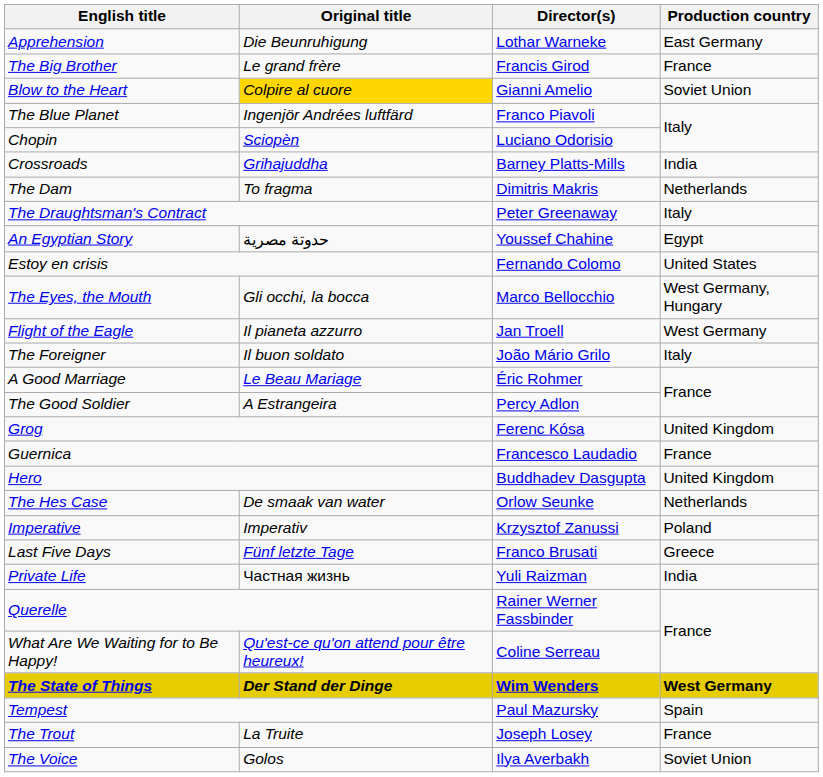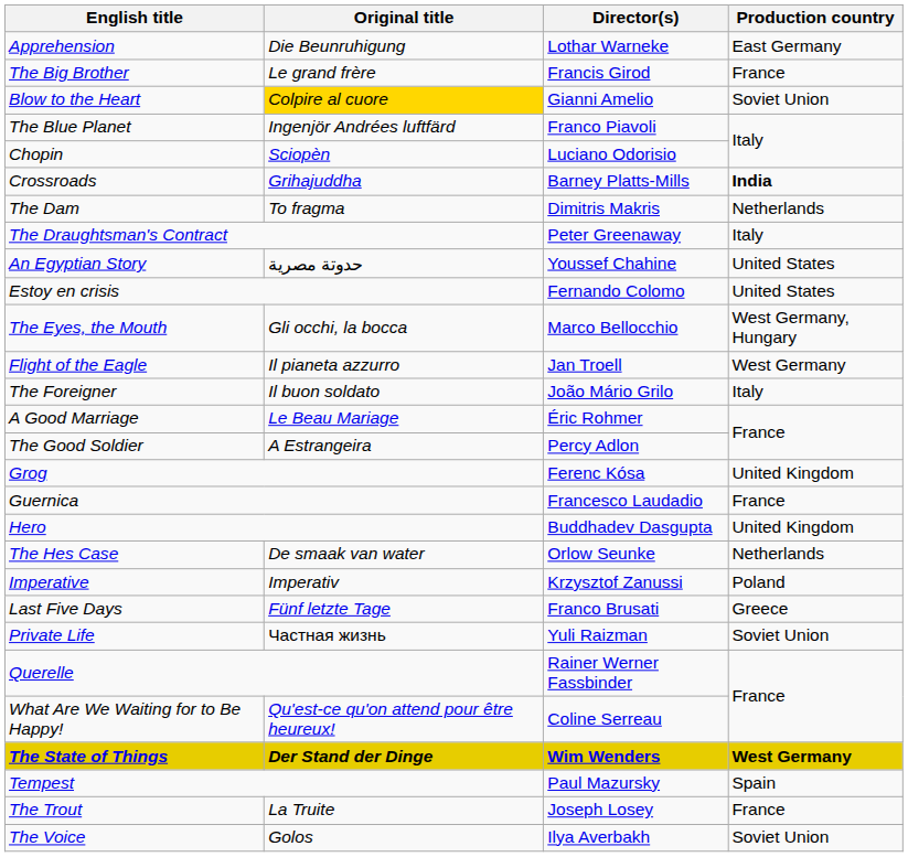 <table class="wikitable" width="95%">
 <tr>
 <th>English title</th>
 <th>Original title</th>
 <th>Director(s)</th>
 <th>Production country</th>
 </tr>
 <tr>
 <td><em><a href='#'>Apprehension</a></em></td>
 <td data-sort-value="Beunruhigung"><em>Die Beunruhigung</em></td>
 <td data-sort-value="Warneke"><a href='#'>Lothar Warneke</a></td>
 <td>East Germany</td>
 </tr>
 <tr>
 <td data-sort-value="Big"><em><a href='#'>The Big Brother</a></em></td>
 <td data-sort-value="Grand"><em>Le grand frère</em></td>
 <td data-sort-value="Girod"><a href='#'>Francis Girod</a></td>
 <td>France</td>
 </tr>
 <tr>
 <td><em><a href='#'>Blow to the Heart</a></em></td>
 <td style="background: gold;"><em>Colpire al cuore</em></td>
 <td data-sort-value="Amelio"><a href='#'>Gianni Amelio</a></td>
 <td>Soviet Union</td>
 </tr>
 <tr>
 <td data-sort-value="Blue"><em>The Blue Planet</em></td>
 <td><em>Ingenjör Andrées luftfärd</em></td>
 <td data-sort-value="Piavoli"><a href='#'>Franco Piavoli</a></td>
 <td rowspan="2">Italy</td>
 </tr>
 <tr>
 <td><em>Chopin</em></td>
 <td><em><a href='#'>Sciopèn</a></em></td>
 <td data-sort-value="Odorisio"><a href='#'>Luciano Odorisio</a></td>
 </tr>
 <tr>
 <td><em>Crossroads</em></td>
 <td><em><a href='#'>Grihajuddha</a></em></td>
 <td data-sort-value="Platts"><a href='#'>Barney Platts-Mills</a></td>
-<td>India</td>
+<td><strong>India</strong></td>
 </tr>
 <tr>
 <td data-sort-value="Dam"><em>The Dam</em></td>
 <td data-sort-value="Fragma"><em>To fragma</em></td>
 <td data-sort-value="Makris"><a href='#'>Dimitris Makris</a></td>
 <td>Netherlands</td>
 </tr>
 <tr>
 <td colspan="2" data-sort-value="Draughtsman"><em><a href='#'>The Draughtsman's Contract</a></em></td>
 <td data-sort-value="Greenaway"><a href='#'>Peter Greenaway</a></td>
 <td>Italy</td>
 </tr>
 <tr>
 <td data-sort-value="Egyptian"><em><a href='#'>An Egyptian Story</a></em></td>
 <td>حدوتة مصرية</td>
 <td data-sort-value="Chahine"><a href='#'>Youssef Chahine</a></td>
-<td>Egypt</td>
+<td>United States</td>
 </tr>
 <tr>
 <td colspan="2"><em>Estoy en crisis</em></td>
 <td><a href='#'>Fernando Colomo</a></td>
 <td>United States</td>
 </tr>
 <tr>
 <td data-sort-value="Eyes"><em><a href='#'>The Eyes, the Mouth</a></em></td>
 <td data-sort-value="Occhi"><em>Gli occhi, la bocca</em></td>
 <td data-sort-value="Bellocchio"><a href='#'>Marco Bellocchio</a></td>
 <td>West Germany, Hungary</td>
 </tr>
 <tr>
 <td><em><a href='#'>Flight of the Eagle</a></em></td>
 <td data-sort-value="Pianeta"><em>Il pianeta azzurro</em></td>
 <td data-sort-value="Troell"><a href='#'>Jan Troell</a></td>
 <td>West Germany</td>
 </tr>
 <tr>
 <td data-sort-value="Foreigner"><em>The Foreigner</em></td>
 <td data-sort-value="Buon"><em>Il buon soldato</em></td>
 <td data-sort-value="Grilo"><a href='#'>João Mário Grilo</a></td>
 <td>Italy</td>
 </tr>
 <tr>
 <td data-sort-value="Good M"><em>A Good Marriage</em></td>
 <td data-sort-value="Beau"><em><a href='#'>Le Beau Mariage</a></em></td>
 <td data-sort-value="Rohmer"><a href='#'>Éric Rohmer</a></td>
 <td rowspan="2">France</td>
 </tr>
 <tr>
 <td data-sort-value="Good S"><em>The Good Soldier</em></td>
 <td data-sort-value="Estrangeira"><em>A Estrangeira</em></td>
 <td data-sort-value="Adlon"><a href='#'>Percy Adlon</a></td>
 </tr>
 <tr>
 <td colspan="2"><em><a href='#'>Grog</a></em></td>
 <td data-sort-value="Kosa"><a href='#'>Ferenc Kósa</a></td>
 <td>United Kingdom</td>
 </tr>
 <tr>
 <td colspan="2"><em>Guernica</em></td>
 <td data-sort-value="Laudadio"><a href='#'>Francesco Laudadio</a></td>
 <td>France</td>
 </tr>
 <tr>
 <td colspan="2"><em><a href='#'>Hero</a></em></td>
 <td data-sort-value="Dasgupta"><a href='#'>Buddhadev Dasgupta</a></td>
 <td>United Kingdom</td>
 </tr>
 <tr>
 <td data-sort-value="Hes"><em><a href='#'>The Hes Case</a></em></td>
 <td><em>De smaak van water</em></td>
 <td data-sort-value="Seunke"><a href='#'>Orlow Seunke</a></td>
 <td>Netherlands</td>
 </tr>
 <tr>
 <td><em><a href='#'>Imperative</a></em></td>
 <td><em>Imperativ</em></td>
 <td data-sort-value="Zanussi"><a href='#'>Krzysztof Zanussi</a></td>
 <td>Poland</td>
 </tr>
 <tr>
 <td data-sort-value="Last"><em>Last Five Days</em></td>
 <td><em><a href='#'>Fünf letzte Tage</a></em></td>
 <td data-sort-value="Brusati"><a href='#'>Franco Brusati</a></td>
 <td>Greece</td>
 </tr>
 <tr>
 <td><em><a href='#'>Private Life</a></em></td>
 <td>Частная жизнь</td>
 <td data-sort-value="Raizman"><a href='#'>Yuli Raizman</a></td>
-<td>India</td>
+<td>Soviet Union</td>
 </tr>
 <tr>
 <td colspan="2"><em><a href='#'>Querelle</a></em></td>
 <td data-sort-value="Fassbinder"><a href='#'>Rainer Werner Fassbinder</a></td>
 <td rowspan="2">France</td>
 </tr>
 <tr>
 <td><em>What Are We Waiting for to Be Happy!</em></td>
 <td><em><a href='#'>Qu'est-ce qu'on attend pour être heureux!</a></em></td>
 <td><a href='#'>Coline Serreau</a></td>
 </tr>
 <tr style="background:#E7CD00;">
 <td data-sort-value="State"><strong><em><a href='#'>The State of Things</a></em></strong></td>
 <td data-sort-value="Stand"><strong><em>Der Stand der Dinge</em></strong></td>
 <td data-sort-value="Wenders"><strong><a href='#'>Wim Wenders</a></strong></td>
 <td><strong>West Germany</strong></td>
 </tr>
 <tr>
 <td colspan="2"><em><a href='#'>Tempest</a></em></td>
 <td data-sort-value="Mazursky"><a href='#'>Paul Mazursky</a></td>
 <td>Spain</td>
 </tr>
 <tr>
 <td data-sort-value="Trout"><em><a href='#'>The Trout</a></em></td>
 <td data-sort-value="Truite"><em>La Truite</em></td>
 <td data-sort-value="Losey"><a href='#'>Joseph Losey</a></td>
 <td>France</td>
 </tr>
 <tr>
 <td data-sort-value="Voice"><em><a href='#'>The Voice</a></em></td>
 <td><em>Golos</em></td>
 <td data-sort-value="Averbakh"><a href='#'>Ilya Averbakh</a></td>
 <td>Soviet Union</td>
 </tr>
 </table>
